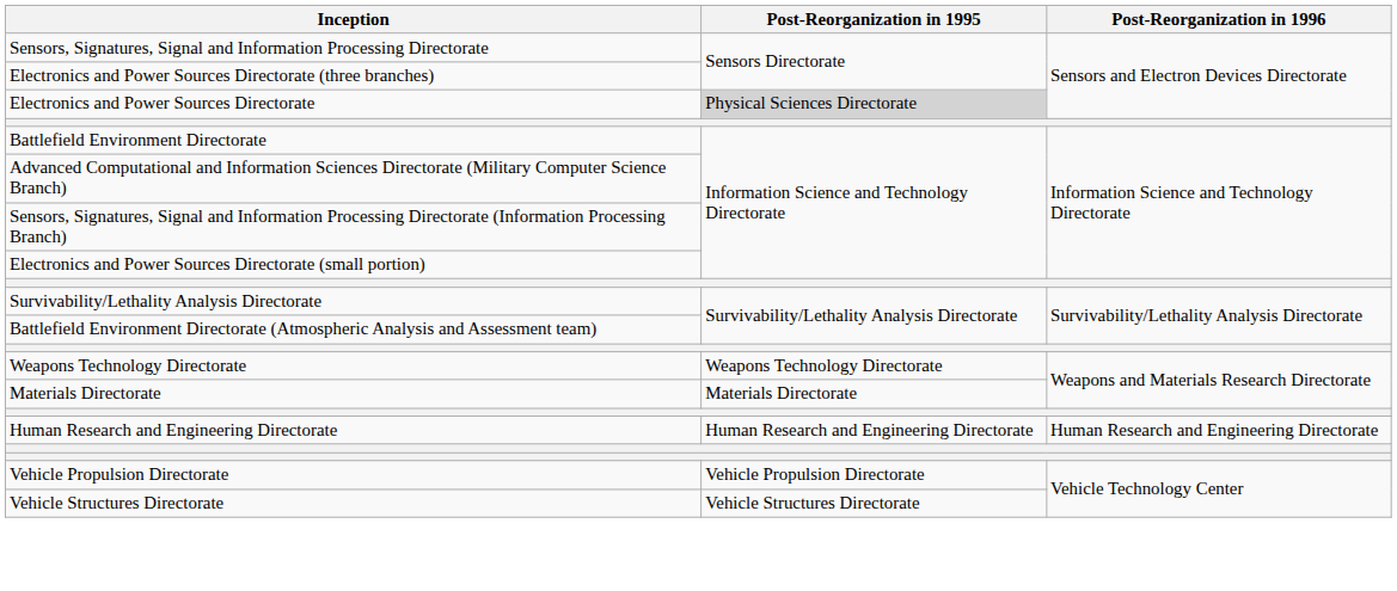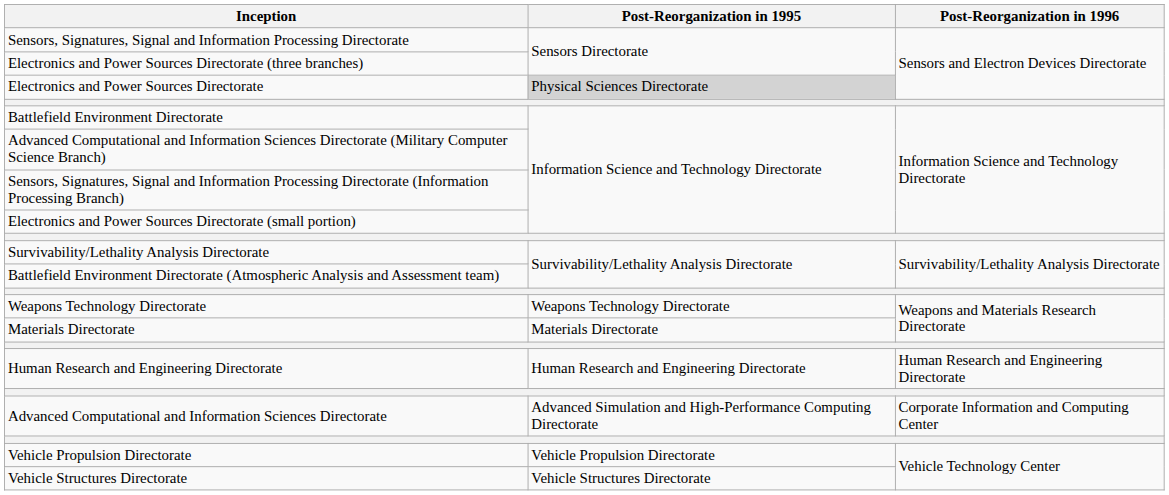 <table class="wikitable">
 <tr>
 <th>Inception</th>
 <th>Post-Reorganization in 1995</th>
 <th>Post-Reorganization in 1996</th>
 </tr>
 <tr>
 <td>Sensors, Signatures, Signal and Information Processing Directorate</td>
 <td rowspan="2">Sensors Directorate</td>
 <td rowspan="3">Sensors and Electron Devices Directorate</td>
 </tr>
 <tr>
 <td>Electronics and Power Sources Directorate (three branches)</td>
 </tr>
 <tr>
 <td>Electronics and Power Sources Directorate</td>
 <td style="background: lightgrey;">Physical Sciences Directorate</td>
 </tr>
 <tr>
 <th colspan="3"></th>
 </tr>
 <tr>
 <td>Battlefield Environment Directorate</td>
 <td rowspan="4">Information Science and Technology Directorate</td>
 <td rowspan="4">Information Science and Technology Directorate</td>
 </tr>
 <tr>
 <td>Advanced Computational and Information Sciences Directorate (Military Computer Science Branch)</td>
 </tr>
 <tr>
 <td>Sensors, Signatures, Signal and Information Processing Directorate (Information Processing Branch)</td>
 </tr>
 <tr>
 <td>Electronics and Power Sources Directorate (small portion)</td>
 </tr>
 <tr>
 <th colspan="3"></th>
 </tr>
 <tr>
 <td>Survivability/Lethality Analysis Directorate</td>
 <td rowspan="2">Survivability/Lethality Analysis Directorate</td>
 <td rowspan="2">Survivability/Lethality Analysis Directorate</td>
 </tr>
 <tr>
 <td>Battlefield Environment Directorate (Atmospheric Analysis and Assessment team)</td>
 </tr>
 <tr>
 <th colspan="3"></th>
 </tr>
 <tr>
 <td>Weapons Technology Directorate</td>
 <td>Weapons Technology Directorate</td>
 <td rowspan="2">Weapons and Materials Research Directorate</td>
 </tr>
 <tr>
 <td>Materials Directorate</td>
 <td>Materials Directorate</td>
 </tr>
 <tr>
 <th colspan="3"></th>
 </tr>
 <tr>
 <td>Human Research and Engineering Directorate</td>
 <td>Human Research and Engineering Directorate</td>
 <td>Human Research and Engineering Directorate</td>
 </tr>
 <tr>
 <th colspan="3"></th>
 </tr>
 <tr>
+<td>Advanced Computational and Information Sciences Directorate</td>
+<td>Advanced Simulation and High-Performance Computing Directorate</td>
+<td>Corporate Information and Computing Center</td>
+</tr>
+<tr>
 <th colspan="3"></th>
 </tr>
 <tr>
 <td>Vehicle Propulsion Directorate</td>
 <td>Vehicle Propulsion Directorate</td>
 <td rowspan="2">Vehicle Technology Center</td>
 </tr>
 <tr>
 <td>Vehicle Structures Directorate</td>
 <td>Vehicle Structures Directorate</td>
 </tr>
 </table>
